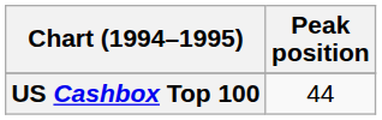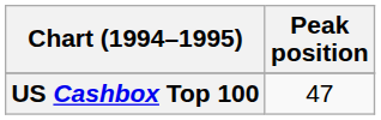 <table class="wikitable sortable plainrowheaders" style="text-align:center">
 <tr>
 <th>Chart (1994–1995)</th>
 <th>Peak<br>position</th>
 </tr>
 <tr>
 </tr>
 <tr>
 </tr>
 <tr>
 </tr>
 <tr>
 </tr>
 <tr>
 </tr>
 <tr>
 </tr>
 <tr>
 </tr>
 <tr>
 </tr>
 <tr>
 <th scope="row">US <a href='#'><em>Cashbox</em></a> Top 100</th>
-<td align="center">44</td>
+<td align="center">47</td>
 </tr>
 </table>
